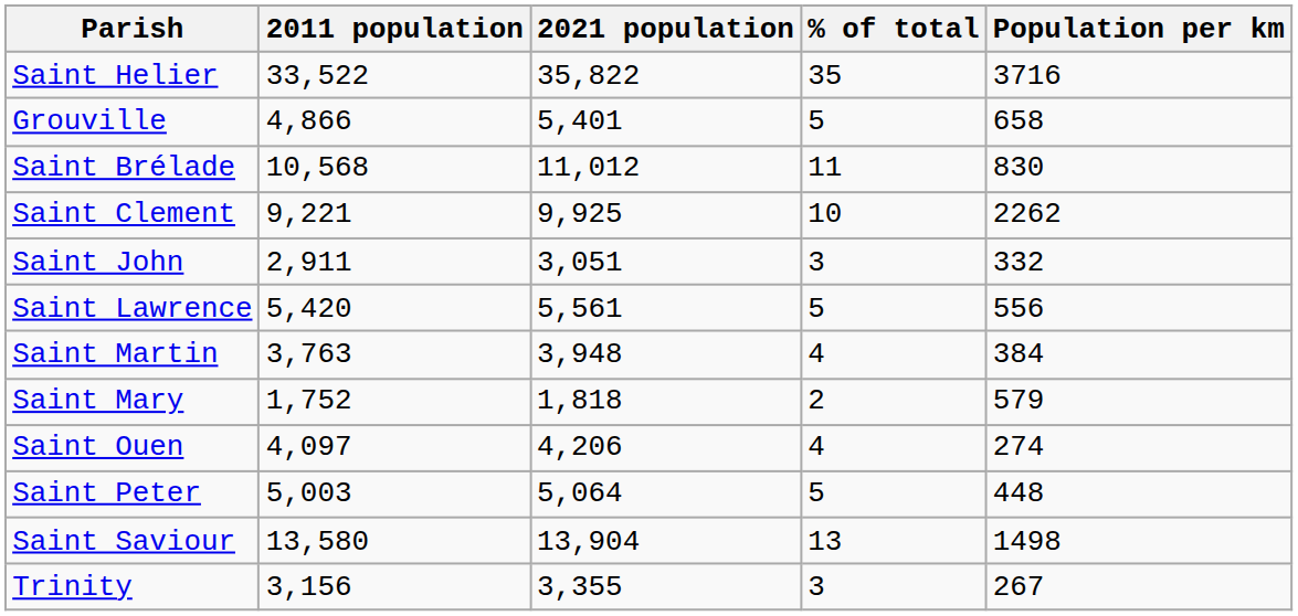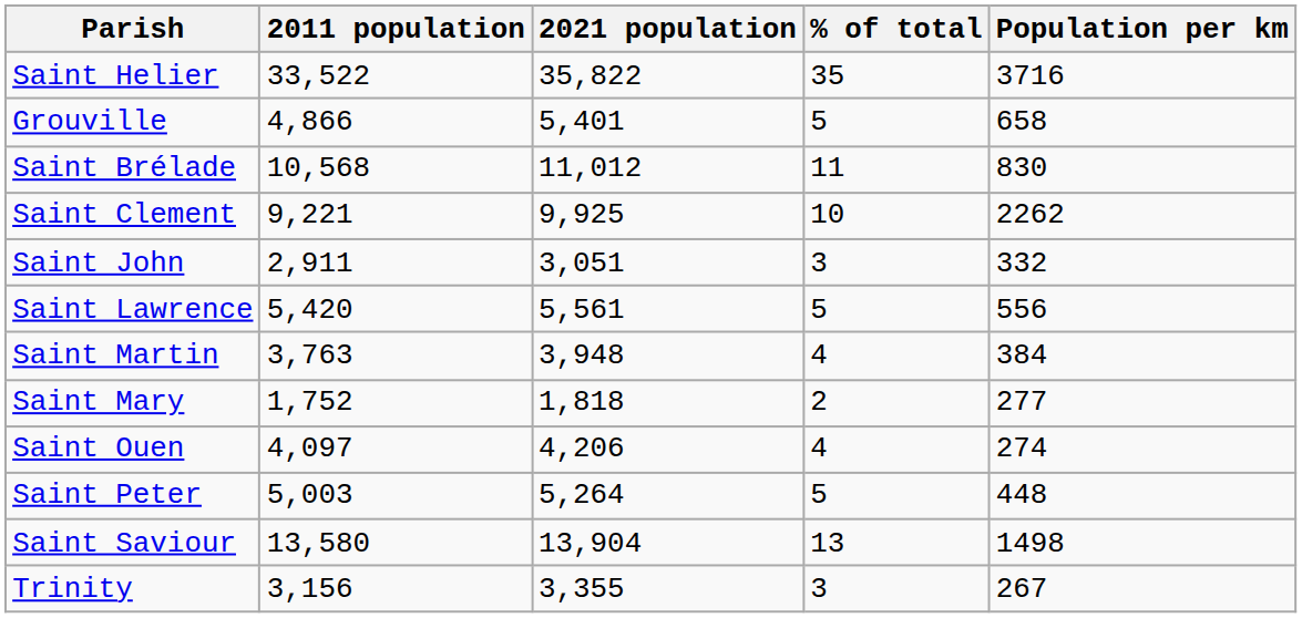 <table class="wikitable sortable">
 <tr>
 <th>Parish</th>
 <th>2011 population</th>
 <th>2021 population</th>
 <th>% of total</th>
 <th>Population per km</th>
 </tr>
 <tr>
 <td> <a href='#'>Saint Helier</a></td>
 <td>33,522</td>
 <td>35,822</td>
 <td>35</td>
 <td>3716</td>
 </tr>
 <tr>
 <td> <a href='#'>Grouville</a></td>
 <td>4,866</td>
 <td>5,401</td>
 <td>5</td>
 <td>658</td>
 </tr>
 <tr>
 <td> <a href='#'>Saint Brélade</a></td>
 <td>10,568</td>
 <td>11,012</td>
 <td>11</td>
 <td>830</td>
 </tr>
 <tr>
 <td> <a href='#'>Saint Clement</a></td>
 <td>9,221</td>
 <td>9,925</td>
 <td>10</td>
 <td>2262</td>
 </tr>
 <tr>
 <td> <a href='#'>Saint John</a></td>
 <td>2,911</td>
 <td>3,051</td>
 <td>3</td>
 <td>332</td>
 </tr>
 <tr>
 <td> <a href='#'>Saint Lawrence</a></td>
 <td>5,420</td>
 <td>5,561</td>
 <td>5</td>
 <td>556</td>
 </tr>
 <tr>
 <td> <a href='#'>Saint Martin</a></td>
 <td>3,763</td>
 <td>3,948</td>
 <td>4</td>
 <td>384</td>
 </tr>
 <tr>
 <td> <a href='#'>Saint Mary</a></td>
 <td>1,752</td>
 <td>1,818</td>
 <td>2</td>
-<td>579</td>
+<td>277</td>
 </tr>
 <tr>
 <td> <a href='#'>Saint Ouen</a></td>
 <td>4,097</td>
 <td>4,206</td>
 <td>4</td>
 <td>274</td>
 </tr>
 <tr>
 <td> <a href='#'>Saint Peter</a></td>
 <td>5,003</td>
-<td>5,064</td>
+<td>5,264</td>
 <td>5</td>
 <td>448</td>
 </tr>
 <tr>
 <td> <a href='#'>Saint Saviour</a></td>
 <td>13,580</td>
 <td>13,904</td>
 <td>13</td>
 <td>1498</td>
 </tr>
 <tr>
 <td> <a href='#'>Trinity</a></td>
 <td>3,156</td>
 <td>3,355</td>
 <td>3</td>
 <td>267</td>
 </tr>
 </table>
